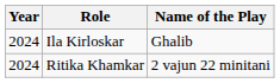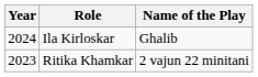 <table class="wikitable">
 <tr>
 <th>Year</th>
 <th>Role</th>
 <th>Name of the Play</th>
 </tr>
 <tr>
 <td>2024</td>
 <td>Ila Kirloskar</td>
 <td>Ghalib </td>
 </tr>
 <tr>
-<td>2024</td>
+<td>2023</td>
 <td>Ritika Khamkar</td>
 <td>2 vajun 22 minitani</td>
 </tr>
 </table>
